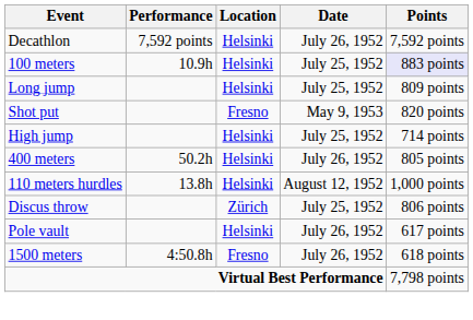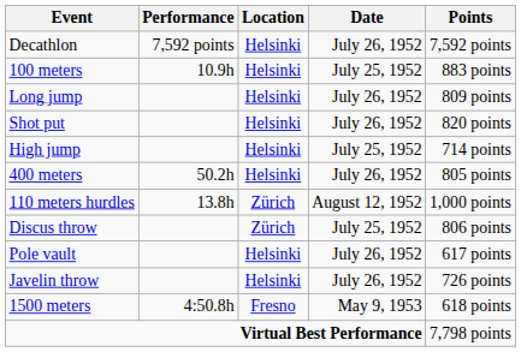 <table class="wikitable">
 <tr>
 <th>Event</th>
 <th>Performance</th>
 <th>Location</th>
 <th>Date</th>
 <th>Points</th>
 </tr>
 <tr>
 <td>Decathlon</td>
 <td align=right>7,592 points</td>
 <td align=center><a href='#'>Helsinki</a></td>
 <td align=right>July 26, 1952</td>
 <td align=right>7,592 points</td>
 </tr>
 <tr>
 <td><a href='#'>100 meters</a></td>
 <td align=right>10.9h</td>
 <td align=center><a href='#'>Helsinki</a></td>
 <td align=right>July 25, 1952</td>
-<td align=right style="background: lavender;">883 points</td>
+<td align=right>883 points</td>
 </tr>
 <tr>
 <td><a href='#'>Long jump</a></td>
 <td align=right></td>
 <td align=center><a href='#'>Helsinki</a></td>
-<td align=right>July 25, 1952</td>
+<td align=right>July 26, 1952</td>
 <td align=right>809 points</td>
 </tr>
 <tr>
 <td><a href='#'>Shot put</a></td>
 <td align=right></td>
-<td align=center><a href='#'>Fresno</a></td>
-<td align=right>May 9, 1953</td>
+<td align=center><a href='#'>Helsinki</a></td>
+<td align=right>July 26, 1952</td>
 <td align=right>820 points</td>
 </tr>
 <tr>
 <td><a href='#'>High jump</a></td>
 <td align=right></td>
 <td align=center><a href='#'>Helsinki</a></td>
 <td align=right>July 25, 1952</td>
 <td align=right>714 points</td>
 </tr>
 <tr>
 <td><a href='#'>400 meters</a></td>
 <td align=right>50.2h</td>
 <td align=center><a href='#'>Helsinki</a></td>
 <td align=right>July 26, 1952</td>
 <td align=right>805 points</td>
 </tr>
 <tr>
 <td><a href='#'>110 meters hurdles</a></td>
 <td align=right>13.8h</td>
-<td align=center><a href='#'>Helsinki</a></td>
+<td align=center><a href='#'>Zürich</a></td>
 <td align=right>August 12, 1952</td>
 <td align=right>1,000 points</td>
 </tr>
 <tr>
 <td><a href='#'>Discus throw</a></td>
 <td align=right></td>
 <td align=center><a href='#'>Zürich</a></td>
 <td align=right>July 25, 1952</td>
 <td align=right>806 points</td>
 </tr>
 <tr>
 <td><a href='#'>Pole vault</a></td>
 <td align=right></td>
 <td align=center><a href='#'>Helsinki</a></td>
 <td align=right>July 26, 1952</td>
 <td align=right>617 points</td>
 </tr>
 <tr>
+<td><a href='#'>Javelin throw</a></td>
+<td align=right></td>
+<td align=center><a href='#'>Helsinki</a></td>
+<td align=right>July 26, 1952</td>
+<td align=right>726 points</td>
+</tr>
+<tr>
 <td><a href='#'>1500 meters</a></td>
 <td align=right>4:50.8h</td>
 <td align=center><a href='#'>Fresno</a></td>
-<td align=right>July 26, 1952</td>
+<td align=right>May 9, 1953</td>
 <td align=right>618 points</td>
 </tr>
 <tr>
 <td colspan=4 align=right><strong>Virtual Best Performance</strong></td>
 <td align=right>7,798 points</td>
 </tr>
 </table>
